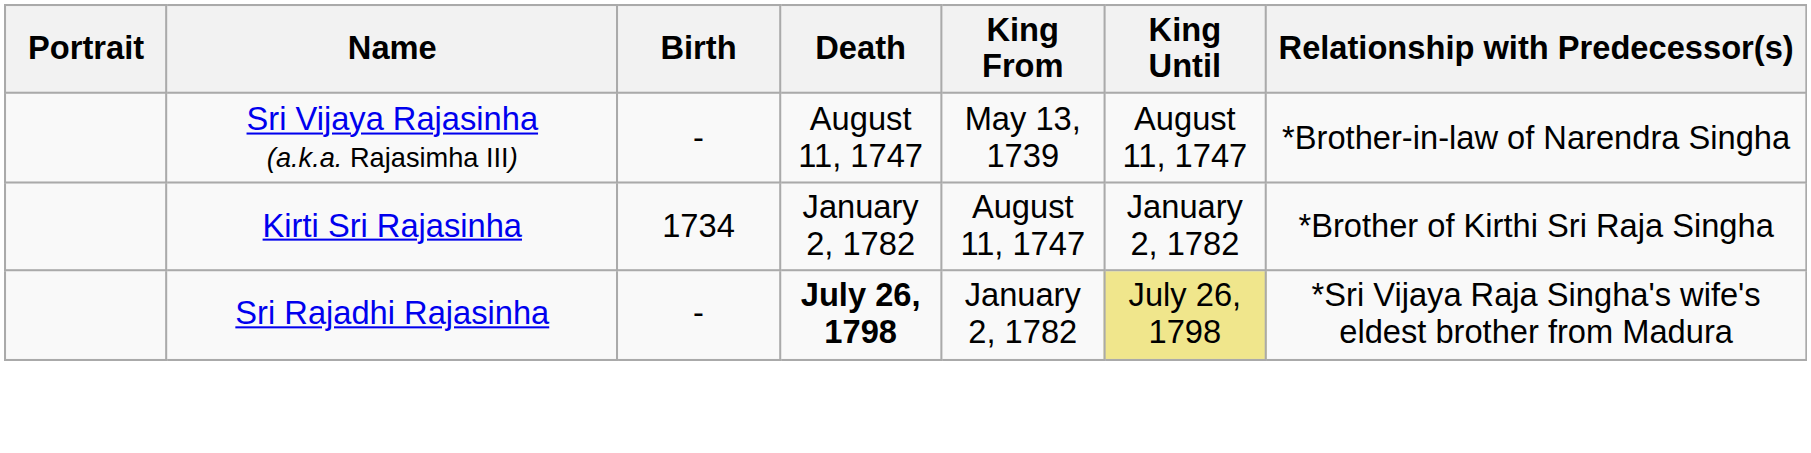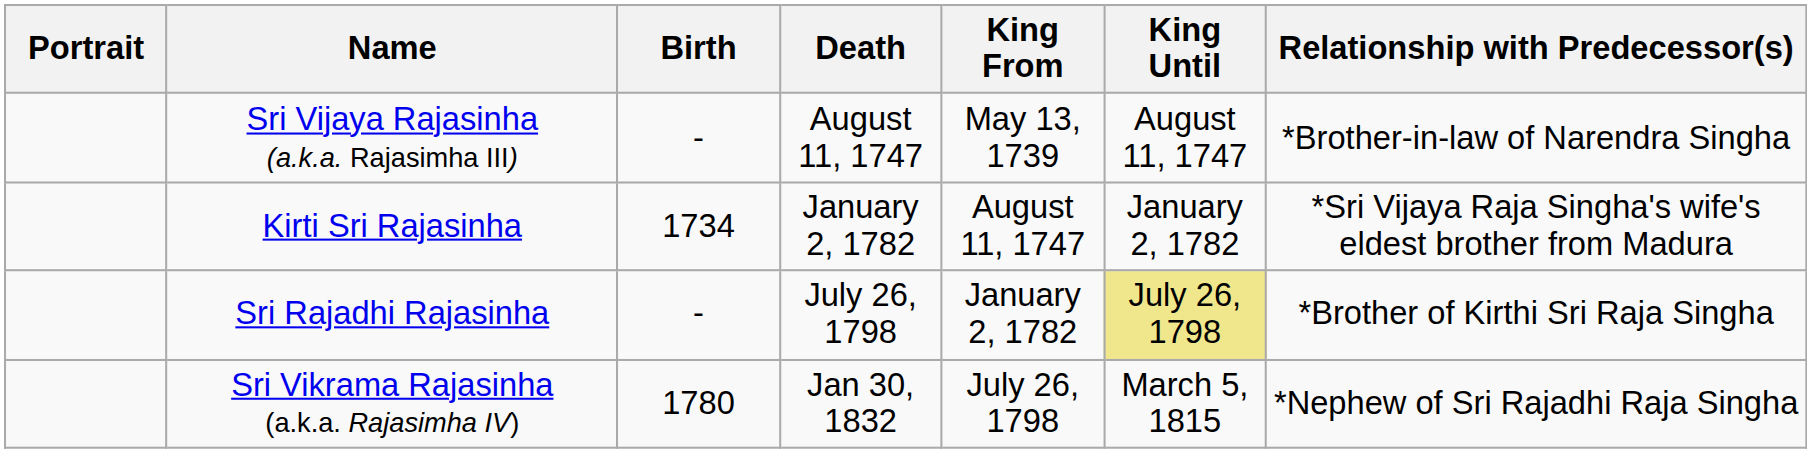 <table width=100% class="wikitable">
 <tr>
 <th width=9%>Portrait</th>
 <th width=25%>Name</th>
 <th width=9%>Birth</th>
 <th width=9%>Death</th>
 <th width=9%>King From</th>
 <th width=9%>King Until</th>
 <th width=30%>Relationship with Predecessor(s)</th>
 </tr>
 <tr>
 <td align="center"></td>
 <td align="center"><a href='#'>Sri Vijaya Rajasinha</a><br><small><em>(a.k.a. </em>Rajasimha III<em>)</em></small></td>
 <td align="center">-</td>
 <td align="center">August 11, 1747</td>
 <td align="center">May 13, 1739</td>
 <td align="center">August 11, 1747</td>
 <td align="center">*Brother-in-law of Narendra Singha</td>
 </tr>
 <tr>
 <td align="center"></td>
 <td align="center"><a href='#'>Kirti Sri Rajasinha</a></td>
 <td align="center">1734</td>
 <td align="center">January 2, 1782</td>
 <td align="center">August 11, 1747</td>
 <td align="center">January 2, 1782</td>
-<td align="center">*Brother of Kirthi Sri Raja Singha</td>
+<td align="center">*Sri Vijaya Raja Singha's wife's eldest brother from Madura</td>
 </tr>
 <tr>
 <td align="center"></td>
 <td align="center"><a href='#'>Sri Rajadhi Rajasinha</a></td>
 <td align="center">-</td>
-<td align="center"><strong>July 26, 1798</strong></td>
+<td align="center">July 26, 1798</td>
 <td align="center">January 2, 1782</td>
 <td align="center" style="background: khaki;">July 26, 1798</td>
-<td align="center">*Sri Vijaya Raja Singha's wife's eldest brother from Madura</td>
+<td align="center">*Brother of Kirthi Sri Raja Singha</td>
+</tr>
+<tr>
+<td align="center"></td>
+<td align="center"><a href='#'>Sri Vikrama Rajasinha</a><br><small>(a.k.a. <em>Rajasimha IV</em>)</small></td>
+<td align="center">1780</td>
+<td align="center">Jan 30, 1832</td>
+<td align="center">July 26, 1798</td>
+<td align="center">March 5, 1815</td>
+<td align="center">*Nephew of Sri Rajadhi Raja Singha</td>
 </tr>
 </table>
